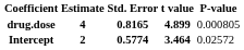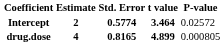 <table>
 <tr>
 <th>Coefficient</th>
 <th>Estimate</th>
 <th>Std. Error</th>
 <th>t value</th>
 <th>P-value</th>
 </tr>
 <tr>
+<th>Intercept</th>
+<th>2</th>
+<th>0.5774</th>
+<th>3.464</th>
+<td>0.02572</td>
+</tr>
+<tr>
 <th>drug.dose</th>
 <th>4</th>
 <th>0.8165</th>
 <th>4.899</th>
 <td>0.000805</td>
 </tr>
-<tr>
-<th>Intercept</th>
-<th>2</th>
-<th>0.5774</th>
-<th>3.464</th>
-<td>0.02572</td>
-</tr>
 </table>
